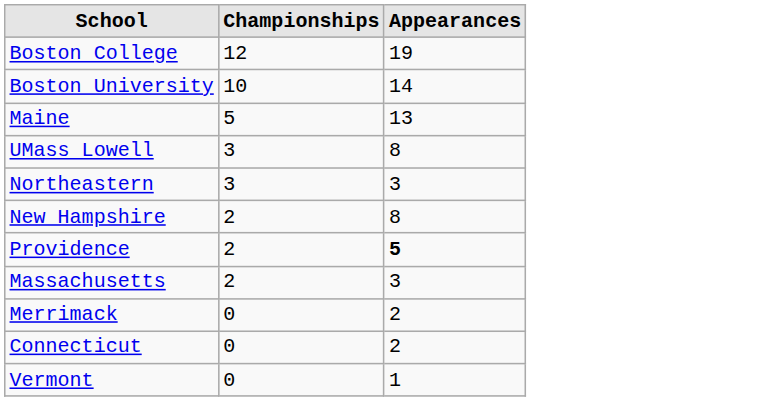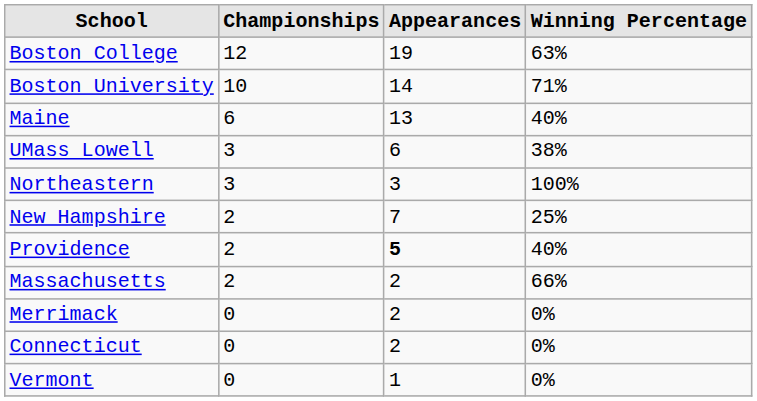 <table class="wikitable">
 <tr>
 <th style="background:#e5e5e5;">School</th>
 <th style="background:#e5e5e5;">Championships</th>
 <th style="background:#e5e5e5;">Appearances</th>
+<th style="background:#e5e5e5;">Winning Percentage</th>
 </tr>
 <tr>
 <td><a href='#'>Boston College</a></td>
 <td>12</td>
 <td>19</td>
+<td>63%</td>
 </tr>
 <tr>
 <td><a href='#'>Boston University</a></td>
 <td>10</td>
 <td>14</td>
+<td>71%</td>
 </tr>
 <tr>
 <td><a href='#'>Maine</a></td>
-<td>5</td>
+<td>6</td>
 <td>13</td>
+<td>40%</td>
 </tr>
 <tr>
 <td><a href='#'>UMass Lowell</a></td>
 <td>3</td>
-<td>8</td>
+<td>6</td>
+<td>38%</td>
 </tr>
 <tr>
 <td><a href='#'>Northeastern</a></td>
 <td>3</td>
 <td>3</td>
+<td>100%</td>
 </tr>
 <tr>
 <td><a href='#'>New Hampshire</a></td>
 <td>2</td>
-<td>8</td>
+<td>7</td>
+<td>25%</td>
 </tr>
 <tr>
 <td><a href='#'>Providence</a></td>
 <td>2</td>
 <td><strong>5</strong></td>
+<td>40%</td>
 </tr>
 <tr>
 <td><a href='#'>Massachusetts</a></td>
 <td>2</td>
-<td>3</td>
+<td>2</td>
+<td>66%</td>
 </tr>
 <tr>
 <td><a href='#'>Merrimack</a></td>
 <td>0</td>
 <td>2</td>
+<td>0%</td>
 </tr>
 <tr>
 <td><a href='#'>Connecticut</a></td>
 <td>0</td>
 <td>2</td>
+<td>0%</td>
 </tr>
 <tr>
 <td><a href='#'>Vermont</a></td>
 <td>0</td>
 <td>1</td>
+<td>0%</td>
 </tr>
 </table>
